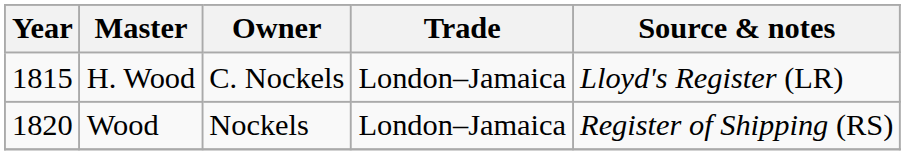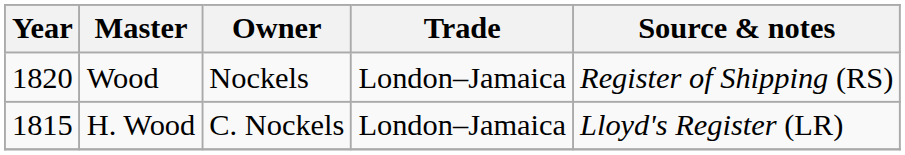 <table class="sortable wikitable">
 <tr>
 <th>Year</th>
 <th>Master</th>
 <th>Owner</th>
 <th>Trade</th>
 <th>Source & notes</th>
 </tr>
 <tr>
+<td>1820</td>
+<td>Wood</td>
+<td>Nockels</td>
+<td>London–Jamaica</td>
+<td><em>Register of Shipping</em> (RS)</td>
+</tr>
+<tr>
 <td>1815</td>
 <td>H. Wood</td>
 <td>C. Nockels</td>
 <td>London–Jamaica</td>
 <td><em>Lloyd's Register</em> (LR)</td>
 </tr>
 <tr>
-<td>1820</td>
-<td>Wood</td>
-<td>Nockels</td>
-<td>London–Jamaica</td>
-<td><em>Register of Shipping</em> (RS)</td>
-</tr>
-<tr>
 </tr>
 </table>
